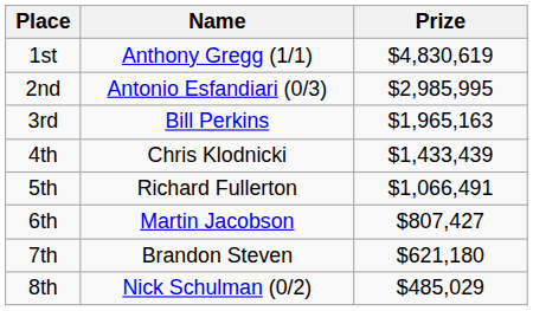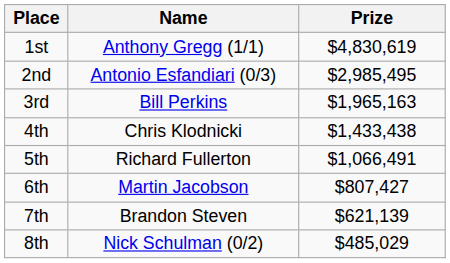 <table class="wikitable">
 <tr>
 <th width="50">Place</th>
 <th width="200">Name</th>
 <th width="125">Prize</th>
 </tr>
 <tr>
 <td align = "center">1st</td>
 <td align = "center"><a href='#'>Anthony Gregg</a> (1/1)</td>
 <td align = "center">$4,830,619</td>
 </tr>
 <tr>
 <td align = "center">2nd</td>
 <td align = "center"><a href='#'>Antonio Esfandiari</a> (0/3)</td>
-<td align = "center">$2,985,995</td>
+<td align = "center">$2,985,495</td>
 </tr>
 <tr>
 <td align = "center">3rd</td>
 <td align = "center"><a href='#'>Bill Perkins</a></td>
 <td align = "center">$1,965,163</td>
 </tr>
 <tr>
 <td align = "center">4th</td>
 <td align = "center">Chris Klodnicki</td>
-<td align = "center">$1,433,439</td>
+<td align = "center">$1,433,438</td>
 </tr>
 <tr>
 <td align = "center">5th</td>
 <td align = "center">Richard Fullerton</td>
 <td align = "center">$1,066,491</td>
 </tr>
 <tr>
 <td align = "center">6th</td>
 <td align = "center"><a href='#'>Martin Jacobson</a></td>
 <td align = "center">$807,427</td>
 </tr>
 <tr>
 <td align = "center">7th</td>
 <td align = "center">Brandon Steven</td>
-<td align = "center">$621,180</td>
+<td align = "center">$621,139</td>
 </tr>
 <tr>
 <td align = "center">8th</td>
 <td align = "center"><a href='#'>Nick Schulman</a> (0/2)</td>
 <td align = "center">$485,029</td>
 </tr>
 </table>
